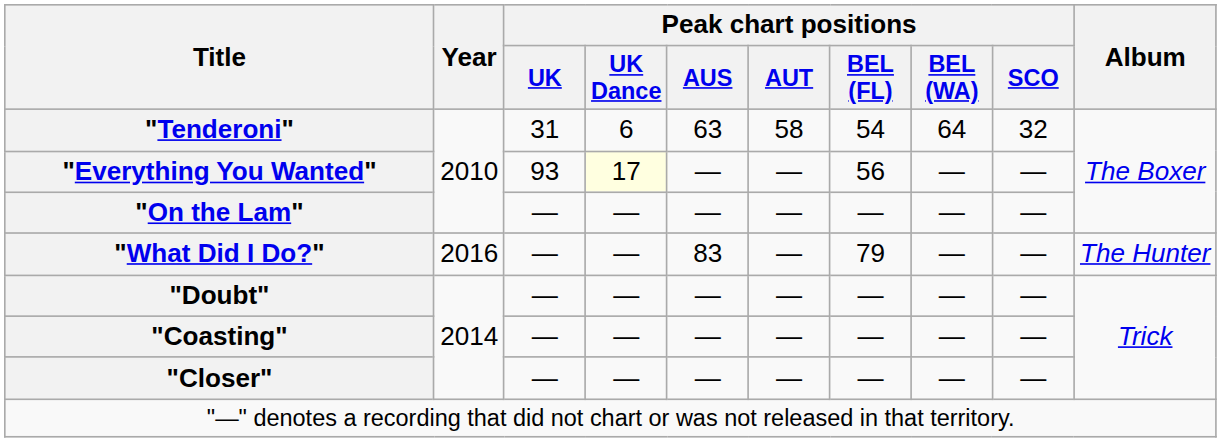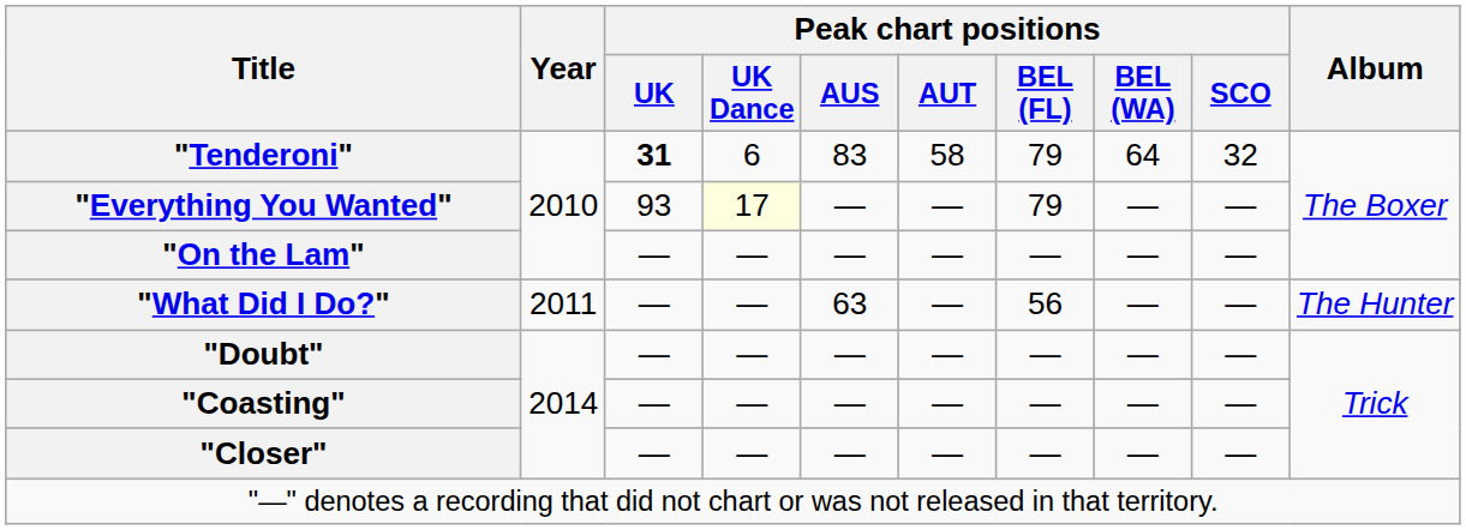 <table class="wikitable plainrowheaders" style="text-align:center;">
 <tr>
 <th scope="col" rowspan="2" style="width:16em;">Title</th>
 <th scope="col" rowspan="2" style="width:1em;">Year</th>
 <th scope="col" colspan="7">Peak chart positions</th>
 <th scope="col" rowspan="2">Album</th>
 </tr>
 <tr>
 <th scope="col" style="width:3em;font-size:90%;"><a href='#'>UK</a><br></th>
 <th scope="col" style="width:3em;font-size:90%;"><a href='#'>UK<br>Dance</a><br></th>
 <th scope="col" style="width:3em;font-size:90%;"><a href='#'>AUS</a><br></th>
 <th scope="col" style="width:3em;font-size:90%;"><a href='#'>AUT</a><br></th>
 <th scope="col" style="width:3em;font-size:90%;"><a href='#'>BEL<br>(FL)</a><br></th>
 <th scope="col" style="width:3em;font-size:90%;"><a href='#'>BEL<br>(WA)</a><br></th>
 <th scope="col" style="width:3em;font-size:90%;"><a href='#'>SCO</a><br></th>
 </tr>
 <tr>
 <th scope="row">"<a href='#'>Tenderoni</a>"</th>
 <td rowspan="3">2010</td>
-<td>31</td>
+<td><strong>31</strong></td>
 <td>6</td>
-<td>63</td>
+<td>83</td>
 <td>58</td>
-<td>54</td>
+<td>79</td>
 <td>64</td>
 <td>32</td>
 <td rowspan="3"><em><a href='#'>The Boxer</a></em></td>
 </tr>
 <tr>
 <th scope="row">"<a href='#'>Everything You Wanted</a>"</th>
 <td>93</td>
 <td style="background: lightyellow;">17</td>
 <td>—</td>
 <td>—</td>
-<td>56</td>
+<td>79</td>
 <td>—</td>
 <td>—</td>
 </tr>
 <tr>
 <th scope="row">"<a href='#'>On the Lam</a>"</th>
 <td>—</td>
 <td>—</td>
 <td>—</td>
 <td>—</td>
 <td>—</td>
 <td>—</td>
 <td>—</td>
 </tr>
 <tr>
 <th scope="row">"<a href='#'>What Did I Do?</a>"<br></th>
-<td>2016</td>
+<td>2011</td>
 <td>—</td>
 <td>—</td>
-<td>83</td>
+<td>63</td>
 <td>—</td>
-<td>79</td>
+<td>56</td>
 <td>—</td>
 <td>—</td>
 <td><em><a href='#'>The Hunter</a></em></td>
 </tr>
 <tr>
 <th scope="row">"Doubt"</th>
 <td rowspan="3">2014</td>
 <td>—</td>
 <td>—</td>
 <td>—</td>
 <td>—</td>
 <td>—</td>
 <td>—</td>
 <td>—</td>
 <td rowspan="3"><em><a href='#'>Trick</a></em></td>
 </tr>
 <tr>
 <th scope="row">"Coasting"</th>
 <td>—</td>
 <td>—</td>
 <td>—</td>
 <td>—</td>
 <td>—</td>
 <td>—</td>
 <td>—</td>
 </tr>
 <tr>
 <th scope="row">"Closer"</th>
 <td>—</td>
 <td>—</td>
 <td>—</td>
 <td>—</td>
 <td>—</td>
 <td>—</td>
 <td>—</td>
 </tr>
 <tr>
 <td colspan="14" style="font-size:90%">"—" denotes a recording that did not chart or was not released in that territory.</td>
 </tr>
 </table>
